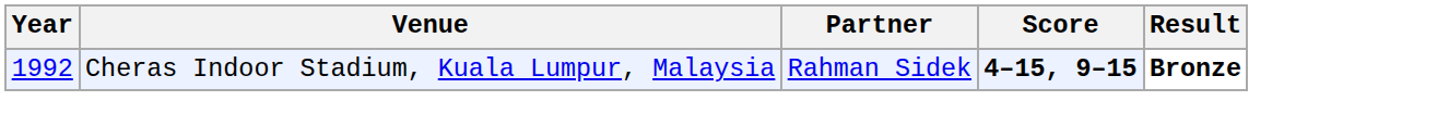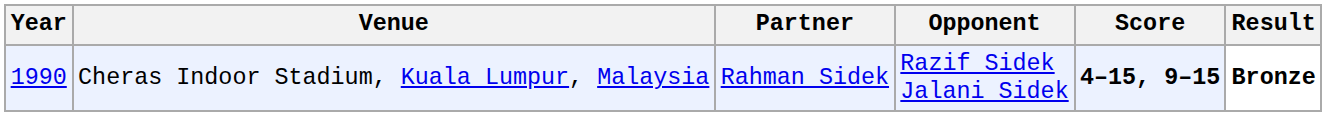 <table class="sortable wikitable" style="font-size: 90%;">
 <tr>
 <th>Year</th>
 <th>Venue</th>
 <th>Partner</th>
+<th>Opponent</th>
 <th>Score</th>
 <th>Result</th>
 </tr>
 <tr style="background:#ECF2FF">
-<td align="center"><a href='#'>1992</a></td>
+<td align="center"><a href='#'>1990</a></td>
 <td align="left">Cheras Indoor Stadium, <a href='#'>Kuala Lumpur</a>, <a href='#'>Malaysia</a></td>
 <td align="left"> <a href='#'>Rahman Sidek</a></td>
+<td align="left"> <a href='#'>Razif Sidek</a><br>  <a href='#'>Jalani Sidek</a></td>
 <td align="left"><strong>4–15, 9–15</strong></td>
 <td style="text-align:left; background:white"> <strong>Bronze</strong></td>
 </tr>
 </table>
